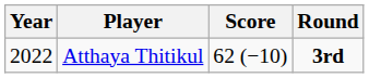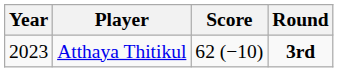 <table class="wikitable">
 <tr>
 <th>Year</th>
 <th>Player</th>
 <th>Score</th>
 <th>Round</th>
 </tr>
 <tr>
-<td>2022</td>
+<td>2023</td>
 <td><a href='#'>Atthaya Thitikul</a></td>
 <td>62 (−10)</td>
 <td align=center><strong>3rd</strong></td>
 </tr>
 </table>
